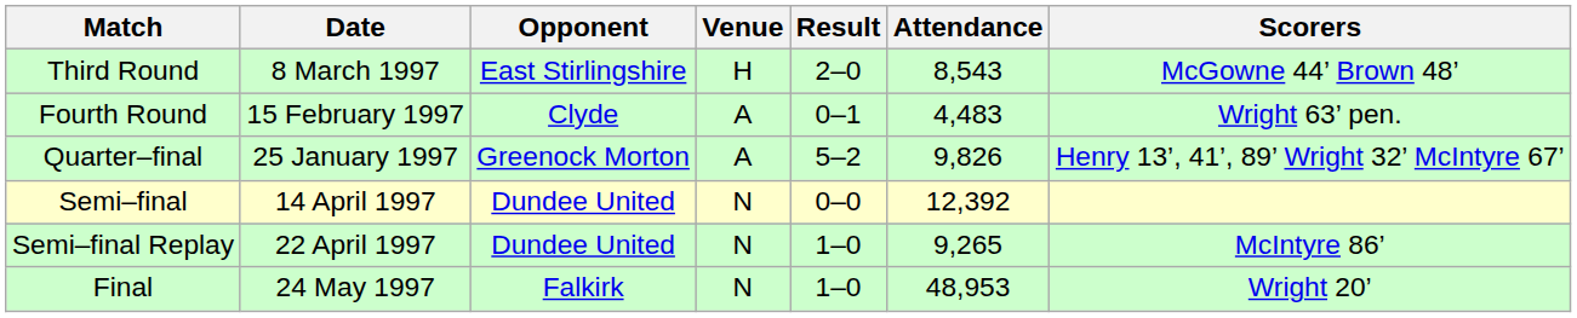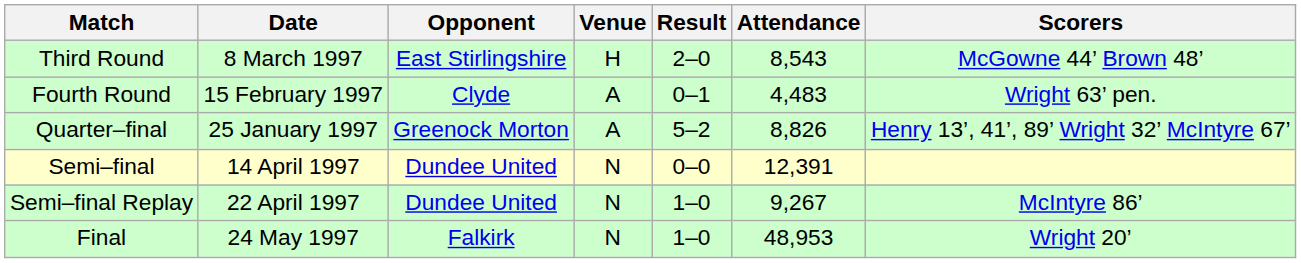 <table class="wikitable" style="font-size:100%; text-align:center">
 <tr>
 <th>Match</th>
 <th>Date</th>
 <th>Opponent</th>
 <th>Venue</th>
 <th>Result</th>
 <th>Attendance</th>
 <th>Scorers</th>
 </tr>
 <tr style="background: #CCFFCC;">
 <td>Third Round</td>
 <td>8 March 1997</td>
 <td><a href='#'>East Stirlingshire</a></td>
 <td>H</td>
 <td>2–0</td>
 <td>8,543</td>
 <td><a href='#'> McGowne</a> 44’ <a href='#'>Brown</a> 48’</td>
 </tr>
 <tr style="background: #CCFFCC;">
 <td>Fourth Round</td>
 <td>15 February 1997</td>
 <td><a href='#'>Clyde</a></td>
 <td>A</td>
 <td>0–1</td>
 <td>4,483</td>
 <td><a href='#'>Wright</a> 63’ pen.</td>
 </tr>
 <tr style="background: #CCFFCC;">
 <td>Quarter–final</td>
 <td>25 January 1997</td>
 <td><a href='#'>Greenock Morton</a></td>
 <td>A</td>
 <td>5–2</td>
-<td>9,826</td>
+<td>8,826</td>
 <td><a href='#'>Henry</a> 13’, 41’, 89’ <a href='#'>Wright</a> 32’ <a href='#'> McIntyre</a> 67’</td>
 </tr>
 <tr style="background: #FFFFCC;">
 <td>Semi–final</td>
 <td>14 April 1997</td>
 <td><a href='#'>Dundee United</a></td>
 <td>N</td>
 <td>0–0</td>
-<td>12,392</td>
+<td>12,391</td>
 <td></td>
 </tr>
 <tr style="background: #CCFFCC;">
 <td>Semi–final Replay</td>
 <td>22 April 1997</td>
 <td><a href='#'>Dundee United</a></td>
 <td>N</td>
 <td>1–0</td>
-<td>9,265</td>
+<td>9,267</td>
 <td><a href='#'> McIntyre</a> 86’</td>
 </tr>
 <tr style="background: #CCFFCC;">
 <td>Final</td>
 <td>24 May 1997</td>
 <td><a href='#'>Falkirk</a></td>
 <td>N</td>
 <td>1–0</td>
 <td>48,953</td>
 <td><a href='#'>Wright</a> 20’</td>
 </tr>
 </table>
